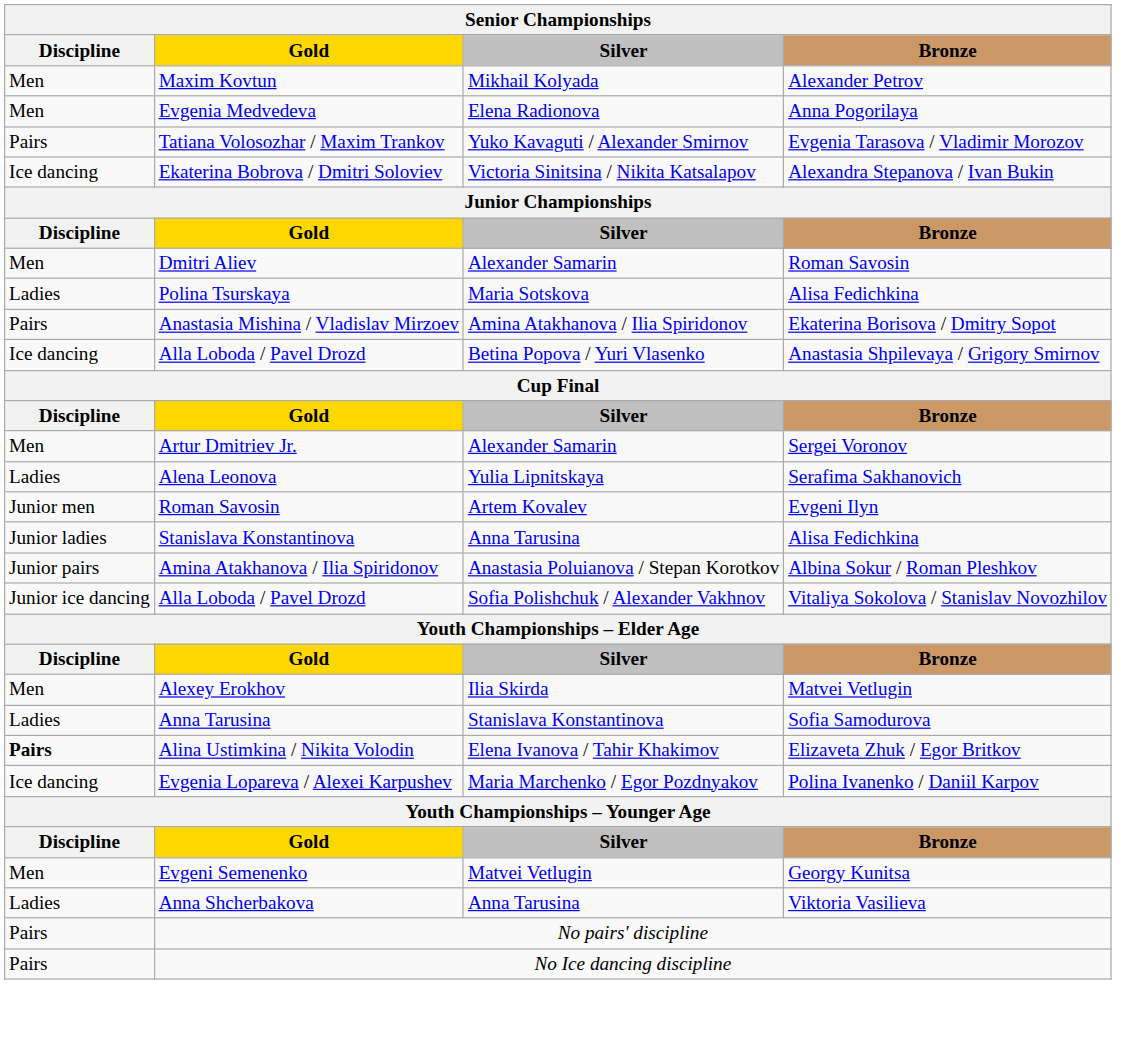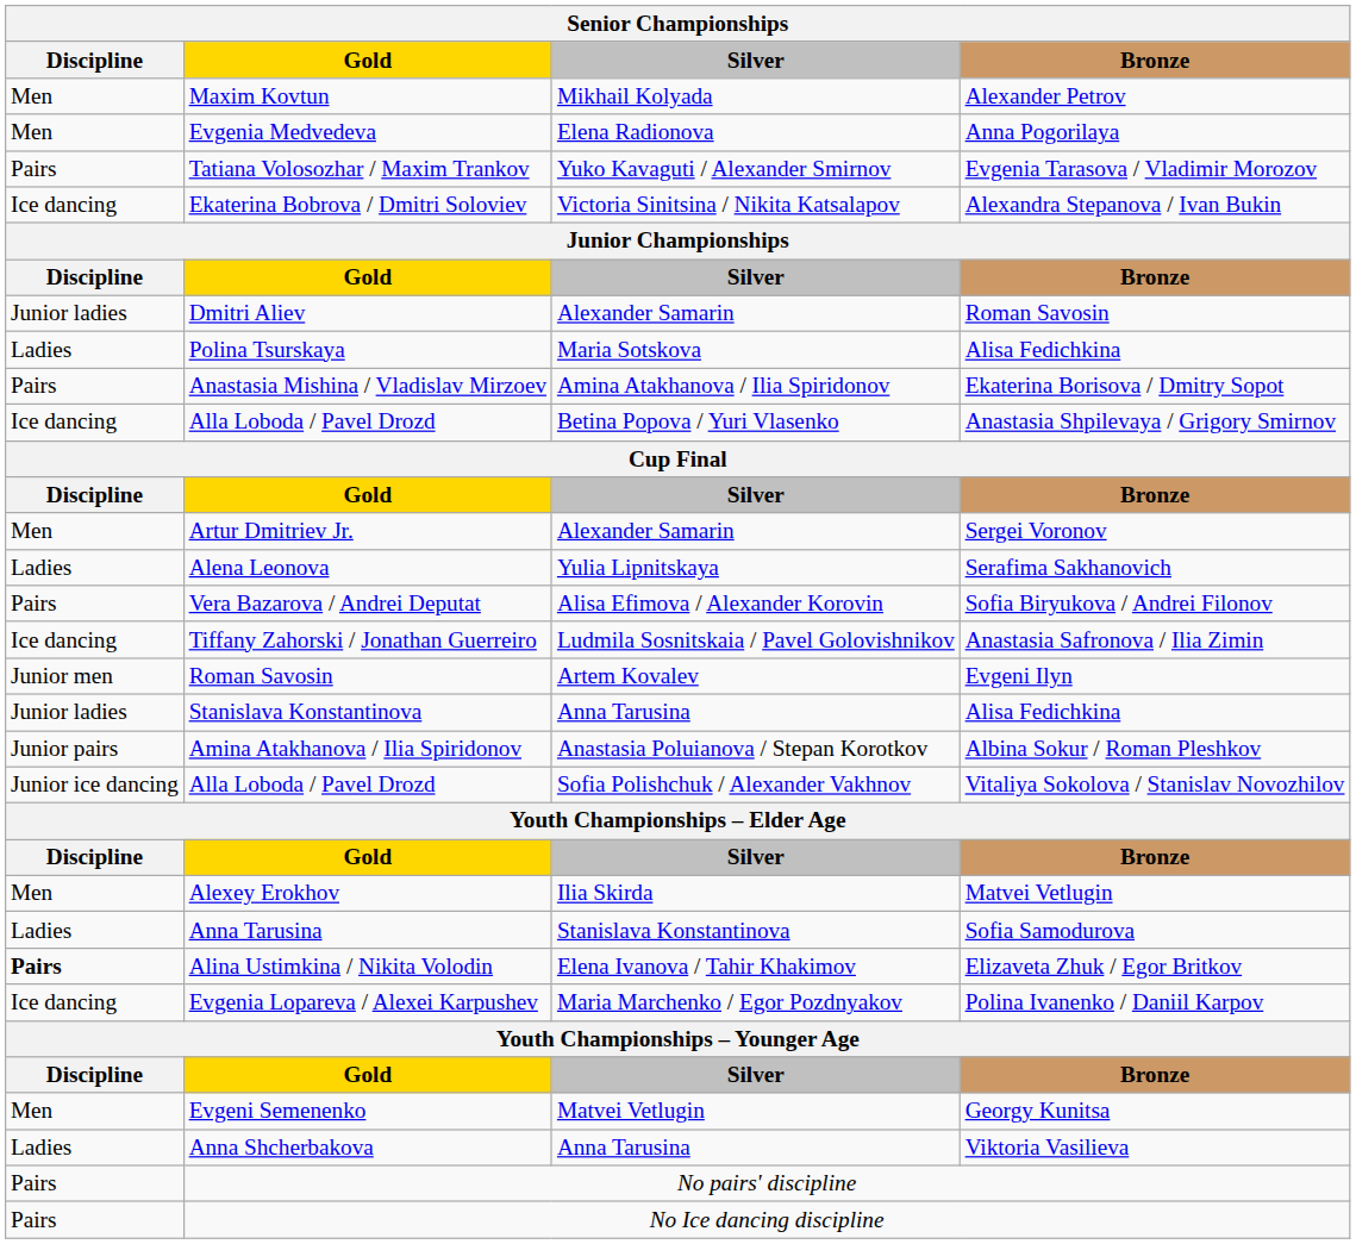 <table class="wikitable">
 <tr>
 <th colspan=4>Senior Championships</th>
 </tr>
 <tr>
 <th>Discipline</th>
 <td align=center bgcolor=gold><strong>Gold</strong></td>
 <td align=center bgcolor=silver><strong>Silver</strong></td>
 <td align=center bgcolor=cc9966><strong>Bronze</strong></td>
 </tr>
 <tr>
 <td>Men</td>
 <td><a href='#'>Maxim Kovtun</a></td>
 <td><a href='#'>Mikhail Kolyada</a></td>
 <td><a href='#'>Alexander Petrov</a></td>
 </tr>
 <tr>
 <td>Men</td>
 <td><a href='#'>Evgenia Medvedeva</a></td>
 <td><a href='#'>Elena Radionova</a></td>
 <td><a href='#'>Anna Pogorilaya</a></td>
 </tr>
 <tr>
 <td>Pairs</td>
 <td><a href='#'>Tatiana Volosozhar</a> / <a href='#'>Maxim Trankov</a></td>
 <td><a href='#'>Yuko Kavaguti</a> / <a href='#'>Alexander Smirnov</a></td>
 <td><a href='#'>Evgenia Tarasova</a> / <a href='#'>Vladimir Morozov</a></td>
 </tr>
 <tr>
 <td>Ice dancing</td>
 <td><a href='#'>Ekaterina Bobrova</a> / <a href='#'>Dmitri Soloviev</a></td>
 <td><a href='#'>Victoria Sinitsina</a> / <a href='#'>Nikita Katsalapov</a></td>
 <td><a href='#'>Alexandra Stepanova</a> / <a href='#'>Ivan Bukin</a></td>
 </tr>
 <tr>
 <th colspan=4>Junior Championships</th>
 </tr>
 <tr>
 <th>Discipline</th>
 <td align=center bgcolor=gold><strong>Gold</strong></td>
 <td align=center bgcolor=silver><strong>Silver</strong></td>
 <td align=center bgcolor=cc9966><strong>Bronze</strong></td>
 </tr>
 <tr>
-<td>Men</td>
+<td>Junior ladies</td>
 <td><a href='#'>Dmitri Aliev</a></td>
 <td><a href='#'>Alexander Samarin</a></td>
 <td><a href='#'>Roman Savosin</a></td>
 </tr>
 <tr>
 <td>Ladies</td>
 <td><a href='#'>Polina Tsurskaya</a></td>
 <td><a href='#'>Maria Sotskova</a></td>
 <td><a href='#'>Alisa Fedichkina</a></td>
 </tr>
 <tr>
 <td>Pairs</td>
 <td><a href='#'>Anastasia Mishina</a> / <a href='#'>Vladislav Mirzoev</a></td>
 <td><a href='#'>Amina Atakhanova</a> / <a href='#'>Ilia Spiridonov</a></td>
 <td><a href='#'>Ekaterina Borisova</a> / <a href='#'>Dmitry Sopot</a></td>
 </tr>
 <tr>
 <td>Ice dancing</td>
 <td><a href='#'>Alla Loboda</a> / <a href='#'>Pavel Drozd</a></td>
 <td><a href='#'>Betina Popova</a> / <a href='#'>Yuri Vlasenko</a></td>
 <td><a href='#'>Anastasia Shpilevaya</a> / <a href='#'>Grigory Smirnov</a></td>
 </tr>
 <tr>
 <th colspan=4>Cup Final</th>
 </tr>
 <tr>
 <th>Discipline</th>
 <td align=center bgcolor=gold><strong>Gold</strong></td>
 <td align=center bgcolor=silver><strong>Silver</strong></td>
 <td align=center bgcolor=cc9966><strong>Bronze</strong></td>
 </tr>
 <tr>
 <td>Men</td>
 <td><a href='#'>Artur Dmitriev Jr.</a></td>
 <td><a href='#'>Alexander Samarin</a></td>
 <td><a href='#'>Sergei Voronov</a></td>
 </tr>
 <tr>
 <td>Ladies</td>
 <td><a href='#'>Alena Leonova</a></td>
 <td><a href='#'>Yulia Lipnitskaya</a></td>
 <td><a href='#'>Serafima Sakhanovich</a></td>
+</tr>
+<tr>
+<td>Pairs</td>
+<td><a href='#'>Vera Bazarova</a> / <a href='#'>Andrei Deputat</a></td>
+<td><a href='#'>Alisa Efimova</a> / <a href='#'>Alexander Korovin</a></td>
+<td><a href='#'>Sofia Biryukova</a> / <a href='#'>Andrei Filonov</a></td>
+</tr>
+<tr>
+<td>Ice dancing</td>
+<td><a href='#'>Tiffany Zahorski</a> / <a href='#'>Jonathan Guerreiro</a></td>
+<td><a href='#'>Ludmila Sosnitskaia</a> / <a href='#'>Pavel Golovishnikov</a></td>
+<td><a href='#'>Anastasia Safronova</a> / <a href='#'>Ilia Zimin</a></td>
 </tr>
 <tr>
 <td>Junior men</td>
 <td><a href='#'>Roman Savosin</a></td>
 <td><a href='#'>Artem Kovalev</a></td>
 <td><a href='#'>Evgeni Ilyn</a></td>
 </tr>
 <tr>
 <td>Junior ladies</td>
 <td><a href='#'>Stanislava Konstantinova</a></td>
 <td><a href='#'>Anna Tarusina</a></td>
 <td><a href='#'>Alisa Fedichkina</a></td>
 </tr>
 <tr>
 <td>Junior pairs</td>
 <td><a href='#'>Amina Atakhanova</a> / <a href='#'>Ilia Spiridonov</a></td>
 <td><a href='#'>Anastasia Poluianova</a> / Stepan Korotkov</td>
 <td><a href='#'>Albina Sokur</a> / <a href='#'>Roman Pleshkov</a></td>
 </tr>
 <tr>
 <td>Junior ice dancing</td>
 <td><a href='#'>Alla Loboda</a> / <a href='#'>Pavel Drozd</a></td>
 <td><a href='#'>Sofia Polishchuk</a> / <a href='#'>Alexander Vakhnov</a></td>
 <td><a href='#'>Vitaliya Sokolova</a> / <a href='#'>Stanislav Novozhilov</a></td>
 </tr>
 <tr>
 <th colspan=4>Youth Championships – Elder Age</th>
 </tr>
 <tr>
 <th>Discipline</th>
 <td align=center bgcolor=gold><strong>Gold</strong></td>
 <td align=center bgcolor=silver><strong>Silver</strong></td>
 <td align=center bgcolor=cc9966><strong>Bronze</strong></td>
 </tr>
 <tr>
 <td>Men</td>
 <td><a href='#'>Alexey Erokhov</a></td>
 <td><a href='#'>Ilia Skirda</a></td>
 <td><a href='#'>Matvei Vetlugin</a></td>
 </tr>
 <tr>
 <td>Ladies</td>
 <td><a href='#'>Anna Tarusina</a></td>
 <td><a href='#'>Stanislava Konstantinova</a></td>
 <td><a href='#'>Sofia Samodurova</a></td>
 </tr>
 <tr>
 <td><strong>Pairs</strong></td>
 <td><a href='#'>Alina Ustimkina</a> / <a href='#'>Nikita Volodin</a></td>
 <td><a href='#'>Elena Ivanova</a> / <a href='#'>Tahir Khakimov</a></td>
 <td><a href='#'>Elizaveta Zhuk</a> / <a href='#'>Egor Britkov</a></td>
 </tr>
 <tr>
 <td>Ice dancing</td>
 <td><a href='#'>Evgenia Lopareva</a> / <a href='#'>Alexei Karpushev</a></td>
 <td><a href='#'>Maria Marchenko</a> / <a href='#'>Egor Pozdnyakov</a></td>
 <td><a href='#'>Polina Ivanenko</a> / <a href='#'>Daniil Karpov</a></td>
 </tr>
 <tr>
 <th colspan=4>Youth Championships – Younger Age</th>
 </tr>
 <tr>
 <th>Discipline</th>
 <td align=center bgcolor=gold><strong>Gold</strong></td>
 <td align=center bgcolor=silver><strong>Silver</strong></td>
 <td align=center bgcolor=cc9966><strong>Bronze</strong></td>
 </tr>
 <tr>
 <td>Men</td>
 <td><a href='#'>Evgeni Semenenko</a></td>
 <td><a href='#'>Matvei Vetlugin</a></td>
 <td><a href='#'>Georgy Kunitsa</a></td>
 </tr>
 <tr>
 <td>Ladies</td>
 <td><a href='#'>Anna Shcherbakova</a></td>
 <td><a href='#'>Anna Tarusina</a></td>
 <td><a href='#'>Viktoria Vasilieva</a></td>
 </tr>
 <tr>
 <td>Pairs</td>
 <td colspan=3 align=center><em>No pairs' discipline</em></td>
 </tr>
 <tr>
 <td>Pairs</td>
 <td colspan=3 align=center><em>No Ice dancing discipline</em></td>
 </tr>
 </table>
